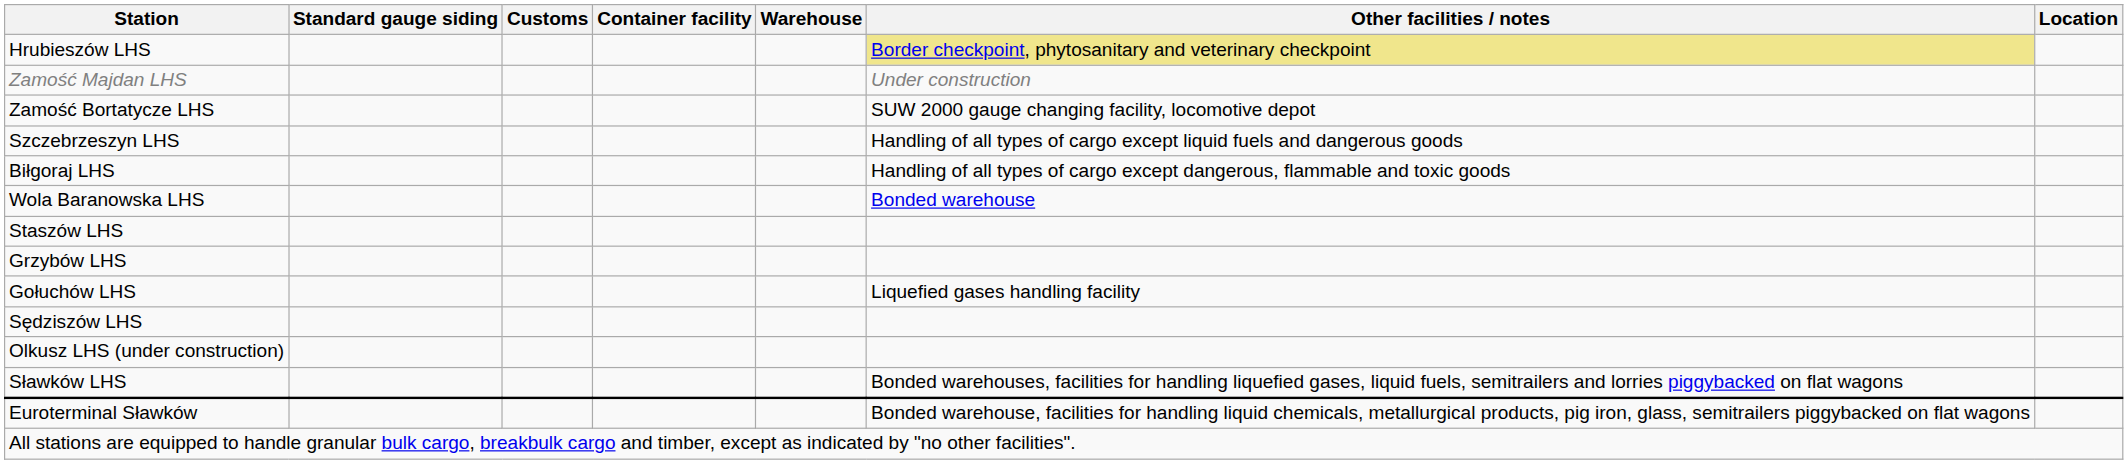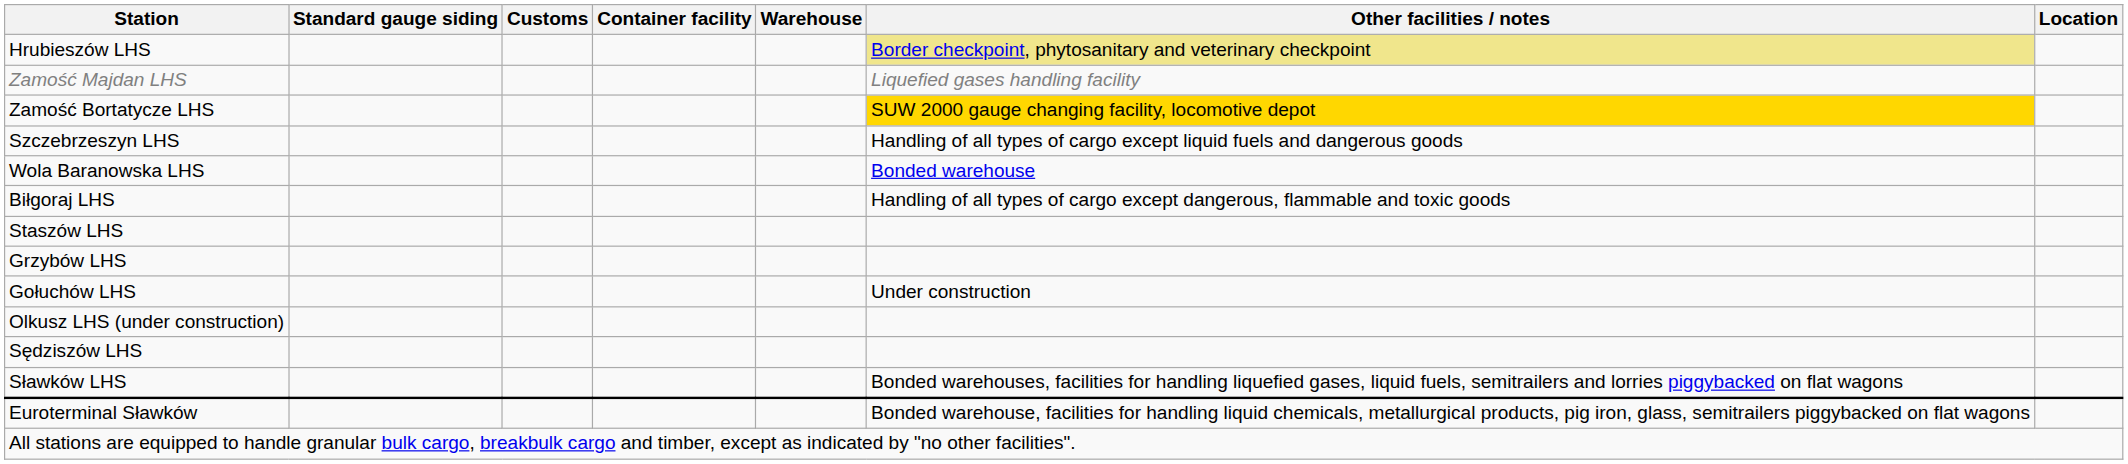 <table class="wikitable">
 <tr>
 <th>Station</th>
 <th>Standard gauge siding</th>
 <th>Customs</th>
 <th>Container facility</th>
 <th>Warehouse</th>
 <th>Other facilities / notes</th>
 <th>Location</th>
 </tr>
 <tr>
 <td>Hrubieszów LHS</td>
 <td></td>
 <td></td>
 <td></td>
 <td></td>
 <td style="background: khaki;"><a href='#'>Border checkpoint</a>, phytosanitary and veterinary checkpoint</td>
 <td></td>
 </tr>
 <tr style="color:grey;font-style:italic">
 <td>Zamość Majdan LHS</td>
 <td></td>
 <td></td>
 <td></td>
 <td></td>
-<td>Under construction</td>
+<td>Liquefied gases handling facility</td>
 <td></td>
 </tr>
 <tr>
 <td>Zamość Bortatycze LHS</td>
 <td></td>
 <td></td>
 <td></td>
 <td></td>
-<td>SUW 2000 gauge changing facility, locomotive depot</td>
+<td style="background: gold;">SUW 2000 gauge changing facility, locomotive depot</td>
 <td></td>
 </tr>
 <tr>
 <td>Szczebrzeszyn LHS</td>
 <td></td>
 <td></td>
 <td></td>
 <td></td>
 <td>Handling of all types of cargo except liquid fuels and dangerous goods</td>
 <td></td>
 </tr>
 <tr>
+<td>Wola Baranowska LHS</td>
+<td></td>
+<td></td>
+<td></td>
+<td></td>
+<td><a href='#'>Bonded warehouse</a></td>
+<td></td>
+</tr>
+<tr>
 <td>Biłgoraj LHS</td>
 <td></td>
 <td></td>
 <td></td>
 <td></td>
 <td>Handling of all types of cargo except dangerous, flammable and toxic goods</td>
-<td></td>
-</tr>
-<tr>
-<td>Wola Baranowska LHS</td>
-<td></td>
-<td></td>
-<td></td>
-<td></td>
-<td><a href='#'>Bonded warehouse</a></td>
 <td></td>
 </tr>
 <tr>
 <td>Staszów LHS</td>
 <td></td>
 <td></td>
 <td></td>
 <td></td>
 <td></td>
 <td></td>
 </tr>
 <tr>
 <td>Grzybów LHS</td>
 <td></td>
 <td></td>
 <td></td>
 <td></td>
 <td></td>
 <td></td>
 </tr>
 <tr>
 <td>Gołuchów LHS</td>
 <td></td>
 <td></td>
 <td></td>
 <td></td>
-<td>Liquefied gases handling facility</td>
+<td>Under construction</td>
 <td></td>
 </tr>
 <tr>
-<td>Sędziszów LHS</td>
+<td>Olkusz LHS (under construction)</td>
 <td></td>
 <td></td>
 <td></td>
 <td></td>
 <td></td>
 <td></td>
 </tr>
 <tr>
-<td>Olkusz LHS (under construction)</td>
+<td>Sędziszów LHS</td>
 <td></td>
 <td></td>
 <td></td>
 <td></td>
 <td></td>
 <td></td>
 </tr>
 <tr>
 <td>Sławków LHS</td>
 <td></td>
 <td></td>
 <td></td>
 <td></td>
 <td>Bonded warehouses, facilities for handling liquefied gases, liquid fuels, semitrailers and lorries <a href='#'>piggybacked</a> on flat wagons</td>
 <td></td>
 </tr>
 <tr style="border-top: 2px solid black">
 <td>Euroterminal Sławków</td>
 <td></td>
 <td></td>
 <td></td>
 <td></td>
 <td>Bonded warehouse, facilities for handling liquid chemicals, metallurgical products, pig iron, glass, semitrailers piggybacked on flat wagons</td>
 <td></td>
 </tr>
 <tr>
 <td colspan="7">All stations are equipped to handle granular <a href='#'>bulk cargo</a>, <a href='#'>breakbulk cargo</a> and timber, except as indicated by "no other facilities".</td>
 </tr>
 </table>
